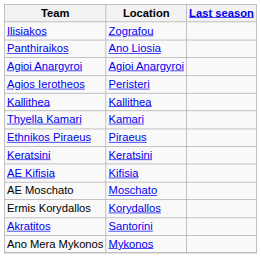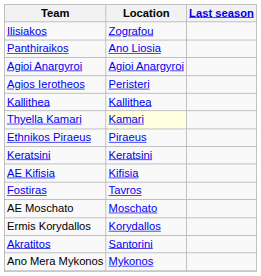 <table class="wikitable sortable">
 <tr>
 <th>Team</th>
 <th>Location</th>
 <th><a href='#'>Last season</a></th>
 </tr>
 <tr>
 <td><a href='#'>Ilisiakos</a></td>
 <td><a href='#'>Zografou</a></td>
 <td></td>
 </tr>
 <tr>
 <td><a href='#'>Panthiraikos</a></td>
 <td><a href='#'>Ano Liosia</a></td>
 <td></td>
 </tr>
 <tr>
 <td><a href='#'>Agioi Anargyroi</a></td>
 <td><a href='#'>Agioi Anargyroi</a></td>
 <td></td>
 </tr>
 <tr>
 <td><a href='#'>Agios Ierotheos</a></td>
 <td><a href='#'>Peristeri</a></td>
 <td></td>
 </tr>
 <tr>
 <td><a href='#'>Kallithea</a></td>
 <td><a href='#'>Kallithea</a></td>
 <td></td>
 </tr>
 <tr>
 <td><a href='#'>Thyella Kamari</a></td>
-<td><a href='#'>Kamari</a></td>
+<td style="background: lightyellow;"><a href='#'>Kamari</a></td>
 <td></td>
 </tr>
 <tr>
 <td><a href='#'>Ethnikos Piraeus</a></td>
 <td><a href='#'>Piraeus</a></td>
 <td></td>
 </tr>
 <tr>
 <td><a href='#'>Keratsini</a></td>
 <td><a href='#'>Keratsini</a></td>
 <td></td>
 </tr>
 <tr>
 <td><a href='#'>AE Kifisia</a></td>
 <td><a href='#'>Kifisia</a></td>
+<td></td>
+</tr>
+<tr>
+<td><a href='#'>Fostiras</a></td>
+<td><a href='#'>Tavros</a></td>
 <td></td>
 </tr>
 <tr>
 <td>AE Moschato</td>
 <td><a href='#'>Moschato</a></td>
 <td></td>
 </tr>
 <tr>
 <td>Ermis Korydallos</td>
 <td><a href='#'>Korydallos</a></td>
 <td></td>
 </tr>
 <tr>
 <td><a href='#'>Akratitos</a></td>
 <td><a href='#'>Santorini</a></td>
 <td></td>
 </tr>
 <tr>
 <td>Ano Mera Mykonos</td>
 <td><a href='#'>Mykonos</a></td>
 <td></td>
 </tr>
 <tr>
 </tr>
 </table>
